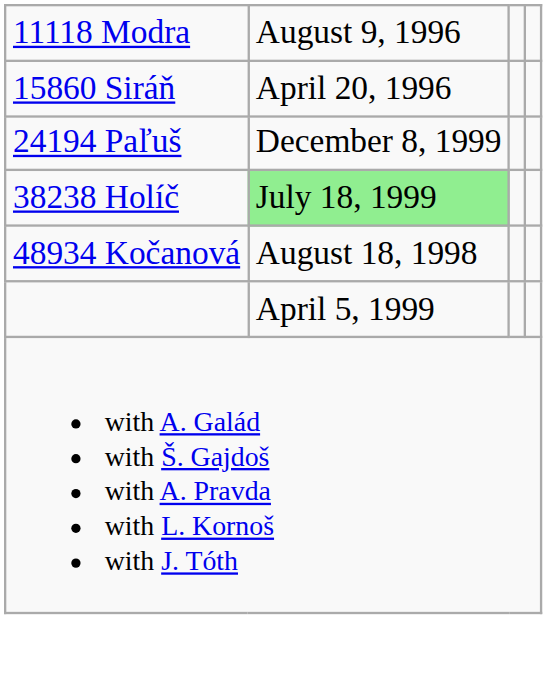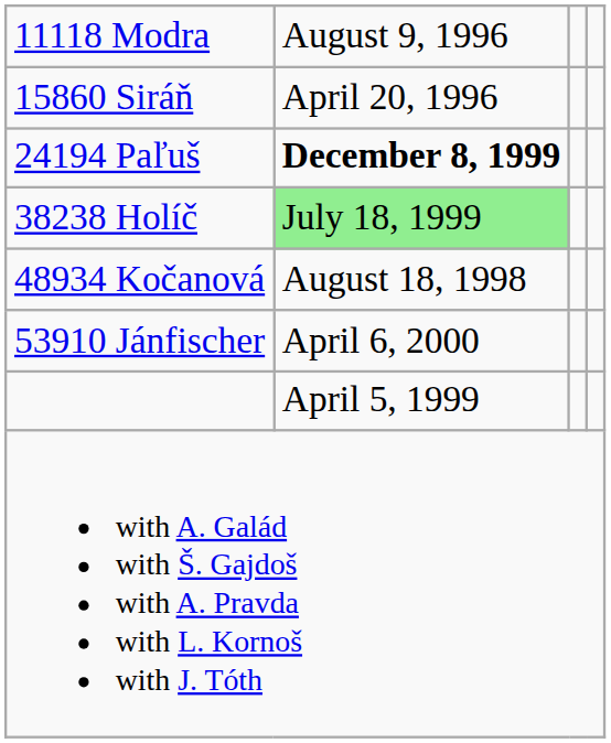 <table class="wikitable floatright" style="font-size: 0.9em;">
 <tr>
 <td><a href='#'>11118 Modra</a></td>
 <td>August 9, 1996</td>
 <td></td>
 <td></td>
 </tr>
 <tr>
 <td><a href='#'>15860 Siráň</a></td>
 <td>April 20, 1996</td>
 <td></td>
 <td></td>
 </tr>
 <tr>
 <td><a href='#'>24194 Paľuš</a></td>
-<td>December 8, 1999</td>
+<td><strong>December 8, 1999</strong></td>
 <td></td>
 <td></td>
 </tr>
 <tr>
 <td><a href='#'>38238 Holíč</a></td>
 <td style="background: lightgreen;">July 18, 1999</td>
 <td></td>
 <td></td>
 </tr>
 <tr>
 <td><a href='#'>48934 Kočanová</a></td>
 <td>August 18, 1998</td>
 <td></td>
 <td></td>
 </tr>
 <tr>
+<td><a href='#'>53910 Jánfischer</a></td>
+<td>April 6, 2000</td>
+<td></td>
+<td></td>
+</tr>
+<tr>
 <td></td>
 <td>April 5, 1999</td>
 <td></td>
 <td></td>
 </tr>
 <tr>
 <td colspan=4 style="font-size: smaller;"><br><ul><li> with <a href='#'>A. Galád</a></li><li> with <a href='#'>Š. Gajdoš</a></li><li> with <a href='#'>A. Pravda</a></li><li> with <a href='#'>L. Kornoš</a></li><li> with <a href='#'>J. Tóth</a></li></ul></td>
 </tr>
 </table>
